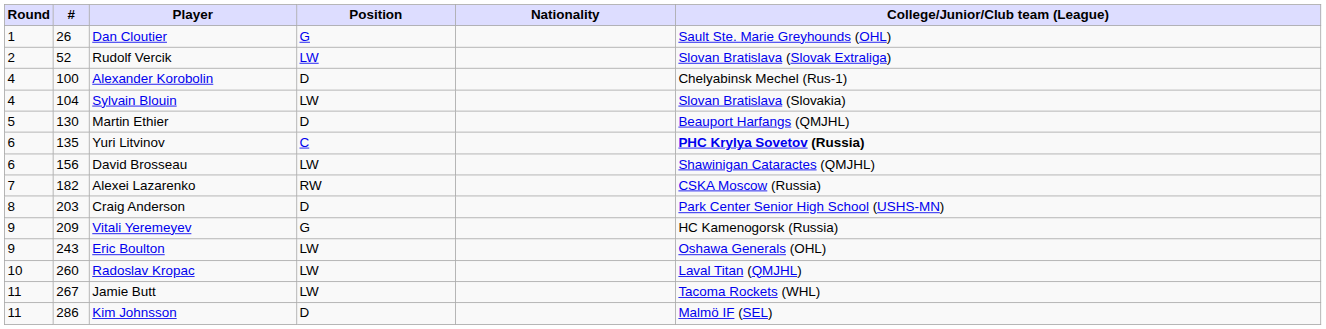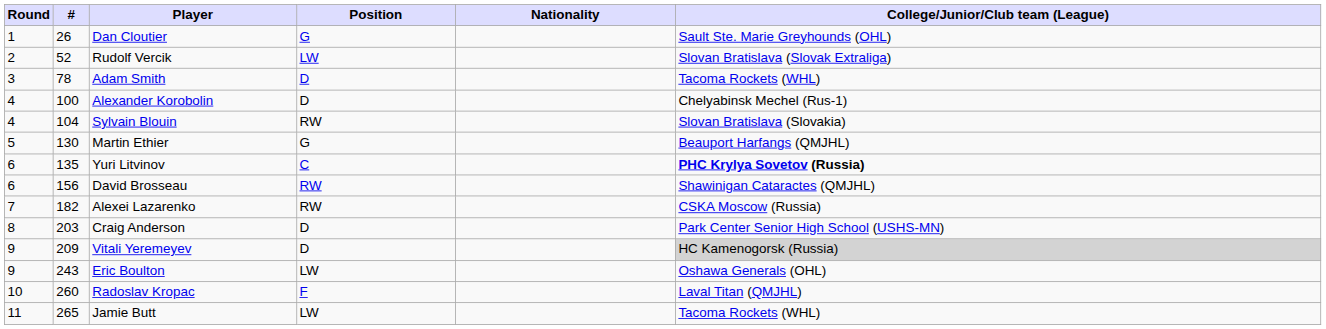 <table class="wikitable">
 <tr>
 <th style="background:#ddf; width:2.00%;">Round</th>
 <th style="background:#ddf; width:2.75%;">#</th>
 <th style="background:#ddf; width:16.0%;">Player</th>
 <th style="background:#ddf; width:12.25%;">Position</th>
 <th style="background:#ddf; width:17.0%;">Nationality</th>
 <th style="background:#ddf; width:100.0%;">College/Junior/Club team (League)</th>
 </tr>
 <tr>
 <td>1</td>
 <td>26</td>
 <td><a href='#'>Dan Cloutier</a></td>
 <td><a href='#'>G</a></td>
 <td></td>
 <td><a href='#'>Sault Ste. Marie Greyhounds</a> (<a href='#'>OHL</a>)</td>
 </tr>
 <tr>
 <td>2</td>
 <td>52</td>
 <td>Rudolf Vercik</td>
 <td><a href='#'>LW</a></td>
 <td></td>
 <td><a href='#'>Slovan Bratislava</a> (<a href='#'>Slovak Extraliga</a>)</td>
 </tr>
 <tr>
+<td>3</td>
+<td>78</td>
+<td><a href='#'>Adam Smith</a></td>
+<td><a href='#'>D</a></td>
+<td></td>
+<td><a href='#'>Tacoma Rockets</a> (<a href='#'>WHL</a>)</td>
+</tr>
+<tr>
 <td>4</td>
 <td>100</td>
 <td><a href='#'>Alexander Korobolin</a></td>
 <td>D</td>
 <td></td>
 <td>Chelyabinsk Mechel (Rus-1)</td>
 </tr>
 <tr>
 <td>4</td>
 <td>104</td>
 <td><a href='#'>Sylvain Blouin</a></td>
-<td>LW</td>
+<td>RW</td>
 <td></td>
 <td><a href='#'>Slovan Bratislava</a> (Slovakia)</td>
 </tr>
 <tr>
 <td>5</td>
 <td>130</td>
 <td>Martin Ethier</td>
-<td>D</td>
+<td>G</td>
 <td></td>
 <td><a href='#'>Beauport Harfangs</a> (QMJHL)</td>
 </tr>
 <tr>
 <td>6</td>
 <td>135</td>
 <td>Yuri Litvinov</td>
 <td><a href='#'>C</a></td>
 <td></td>
 <td><strong><a href='#'>PHC Krylya Sovetov</a> (Russia)</strong></td>
 </tr>
 <tr>
 <td>6</td>
 <td>156</td>
 <td>David Brosseau</td>
-<td>LW</td>
+<td><a href='#'>RW</a></td>
 <td></td>
 <td><a href='#'>Shawinigan Cataractes</a> (QMJHL)</td>
 </tr>
 <tr>
 <td>7</td>
 <td>182</td>
 <td>Alexei Lazarenko</td>
 <td>RW</td>
 <td></td>
 <td><a href='#'>CSKA Moscow</a> (Russia)</td>
 </tr>
 <tr>
 <td>8</td>
 <td>203</td>
 <td>Craig Anderson</td>
 <td>D</td>
 <td></td>
 <td><a href='#'>Park Center Senior High School</a> (<a href='#'>USHS-MN</a>)</td>
 </tr>
 <tr>
 <td>9</td>
 <td>209</td>
 <td><a href='#'>Vitali Yeremeyev</a></td>
-<td>G</td>
+<td>D</td>
 <td></td>
-<td>HC Kamenogorsk (Russia)</td>
+<td style="background: lightgrey;">HC Kamenogorsk (Russia)</td>
 </tr>
 <tr>
 <td>9</td>
 <td>243</td>
 <td><a href='#'>Eric Boulton</a></td>
 <td>LW</td>
 <td></td>
 <td><a href='#'>Oshawa Generals</a> (OHL)</td>
 </tr>
 <tr>
 <td>10</td>
 <td>260</td>
 <td><a href='#'>Radoslav Kropac</a></td>
-<td>LW</td>
+<td><a href='#'>F</a></td>
 <td></td>
 <td><a href='#'>Laval Titan</a> (<a href='#'>QMJHL</a>)</td>
 </tr>
 <tr>
 <td>11</td>
-<td>267</td>
+<td>265</td>
 <td>Jamie Butt</td>
 <td>LW</td>
 <td></td>
 <td><a href='#'>Tacoma Rockets</a> (WHL)</td>
 </tr>
-<tr>
-<td>11</td>
-<td>286</td>
-<td><a href='#'>Kim Johnsson</a></td>
-<td>D</td>
-<td></td>
-<td><a href='#'>Malmö IF</a> (<a href='#'>SEL</a>)</td>
-</tr>
 </table>
